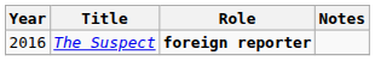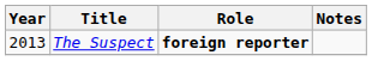 <table class="wikitable sortable">
 <tr>
 <th>Year</th>
 <th>Title</th>
 <th>Role</th>
 <th>Notes</th>
 </tr>
 <tr>
-<td>2016</td>
+<td>2013</td>
 <td><em><a href='#'>The Suspect</a></em></td>
 <td><strong>foreign reporter</strong></td>
 <td></td>
 </tr>
 <tr>
 </tr>
 </table>
